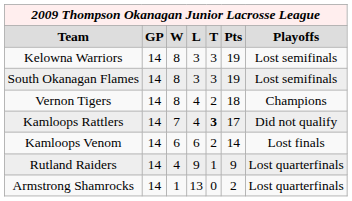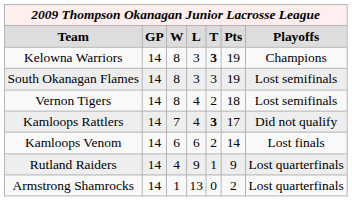 <table class="wikitable">
 <tr align="center" bgcolor="#ffeeee">
 <td colspan="7"><strong><em>2009 Thompson Okanagan Junior Lacrosse League</em></strong></td>
 </tr>
 <tr align="center"  bgcolor="#dddddd">
 <td><strong>Team </strong></td>
 <td><strong> GP </strong></td>
 <td><strong> W </strong></td>
 <td><strong> L </strong></td>
 <td><strong> T </strong></td>
 <td><strong>Pts</strong></td>
 <td><strong>Playoffs</strong></td>
 </tr>
 <tr align="center">
 <td>Kelowna Warriors</td>
 <td>14</td>
 <td>8</td>
 <td>3</td>
-<td>3</td>
+<td><strong>3</strong></td>
 <td>19</td>
-<td>Lost semifinals</td>
+<td>Champions</td>
 </tr>
 <tr align="center" bgcolor="#eeeeee">
 <td>South Okanagan Flames</td>
 <td>14</td>
 <td>8</td>
 <td>3</td>
 <td>3</td>
 <td>19</td>
 <td>Lost semifinals</td>
 </tr>
 <tr align="center">
 <td>Vernon Tigers</td>
 <td>14</td>
 <td>8</td>
 <td>4</td>
 <td>2</td>
 <td>18</td>
-<td>Champions</td>
+<td>Lost semifinals</td>
 </tr>
 <tr align="center" bgcolor="#eeeeee">
 <td>Kamloops Rattlers</td>
 <td>14</td>
 <td>7</td>
 <td>4</td>
 <td><strong>3</strong></td>
 <td>17</td>
 <td>Did not qualify</td>
 </tr>
 <tr align="center">
 <td>Kamloops Venom</td>
 <td>14</td>
 <td>6</td>
 <td>6</td>
 <td>2</td>
 <td>14</td>
 <td>Lost finals</td>
 </tr>
 <tr align="center" bgcolor="#eeeeee">
 <td>Rutland Raiders</td>
 <td>14</td>
 <td>4</td>
 <td>9</td>
 <td>1</td>
 <td>9</td>
 <td>Lost quarterfinals</td>
 </tr>
 <tr align="center">
 <td>Armstrong Shamrocks</td>
 <td>14</td>
 <td>1</td>
 <td>13</td>
 <td>0</td>
 <td>2</td>
 <td>Lost quarterfinals</td>
 </tr>
 </table>
